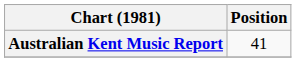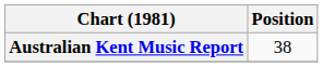 <table class="wikitable sortable plainrowheaders">
 <tr>
 <th scope="col">Chart (1981)</th>
 <th scope="col">Position</th>
 </tr>
 <tr>
 <th scope="row">Australian <a href='#'>Kent Music Report</a></th>
-<td style="text-align:center;">41</td>
+<td style="text-align:center;">38</td>
 </tr>
 <tr>
 </tr>
 </table>
